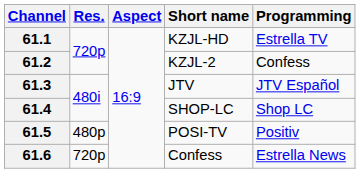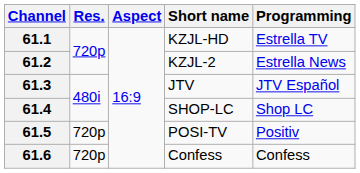 <table class="wikitable">
 <tr>
 <th scope = "col"><a href='#'>Channel</a></th>
 <th scope = "col"><a href='#'>Res.</a></th>
 <th scope = "col"><a href='#'>Aspect</a></th>
 <th scope = "col">Short name</th>
 <th scope = "col">Programming</th>
 </tr>
 <tr>
 <th scope = "row">61.1</th>
 <td rowspan=2><a href='#'>720p</a></td>
 <td rowspan=6><a href='#'>16:9</a></td>
 <td>KZJL-HD</td>
 <td><a href='#'>Estrella TV</a></td>
 </tr>
 <tr>
 <th scope = "row">61.2</th>
 <td>KZJL-2</td>
-<td>Confess</td>
+<td><a href='#'>Estrella News</a></td>
 </tr>
 <tr>
 <th scope = "row">61.3</th>
 <td rowspan=2><a href='#'>480i</a></td>
 <td>JTV</td>
 <td><a href='#'>JTV Español</a></td>
 </tr>
 <tr>
 <th scope = "row">61.4</th>
 <td>SHOP-LC</td>
 <td><a href='#'>Shop LC</a></td>
 </tr>
 <tr>
 <th scope = "row">61.5</th>
-<td>480p</td>
+<td>720p</td>
 <td>POSI-TV</td>
 <td><a href='#'>Positiv</a></td>
 </tr>
 <tr>
 <th scope = "row">61.6</th>
 <td>720p</td>
 <td>Confess</td>
-<td><a href='#'>Estrella News</a></td>
+<td>Confess</td>
 </tr>
 </table>
